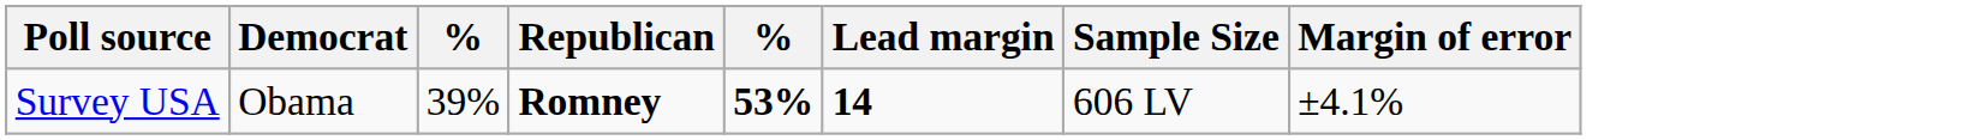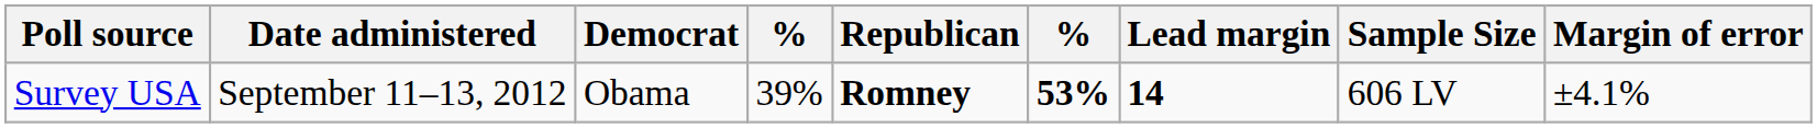 <table class="wikitable">
 <tr valign=bottom>
 <th>Poll source</th>
+<th>Date administered</th>
 <th>Democrat</th>
 <th>%</th>
 <th>Republican</th>
 <th>%</th>
 <th>Lead margin</th>
 <th>Sample Size</th>
 <th>Margin of error</th>
 </tr>
 <tr>
 <td><a href='#'>Survey USA</a></td>
+<td>September 11–13, 2012</td>
 <td>Obama</td>
 <td>39%</td>
 <td><strong>Romney</strong></td>
 <td><strong>53%</strong></td>
 <td><strong>14</strong></td>
 <td>606 LV</td>
 <td>±4.1%</td>
 </tr>
 </table>
